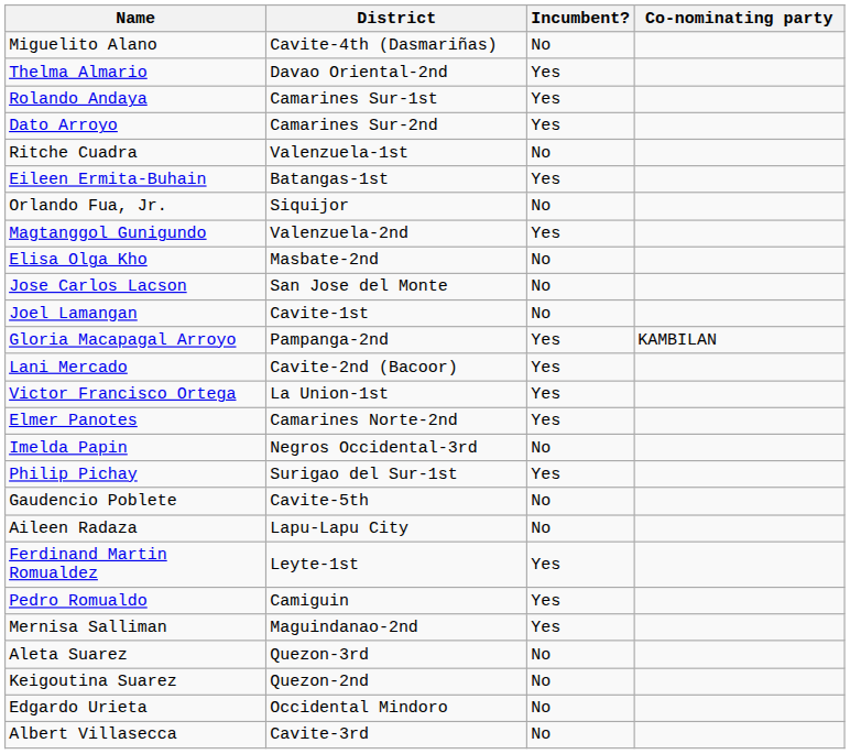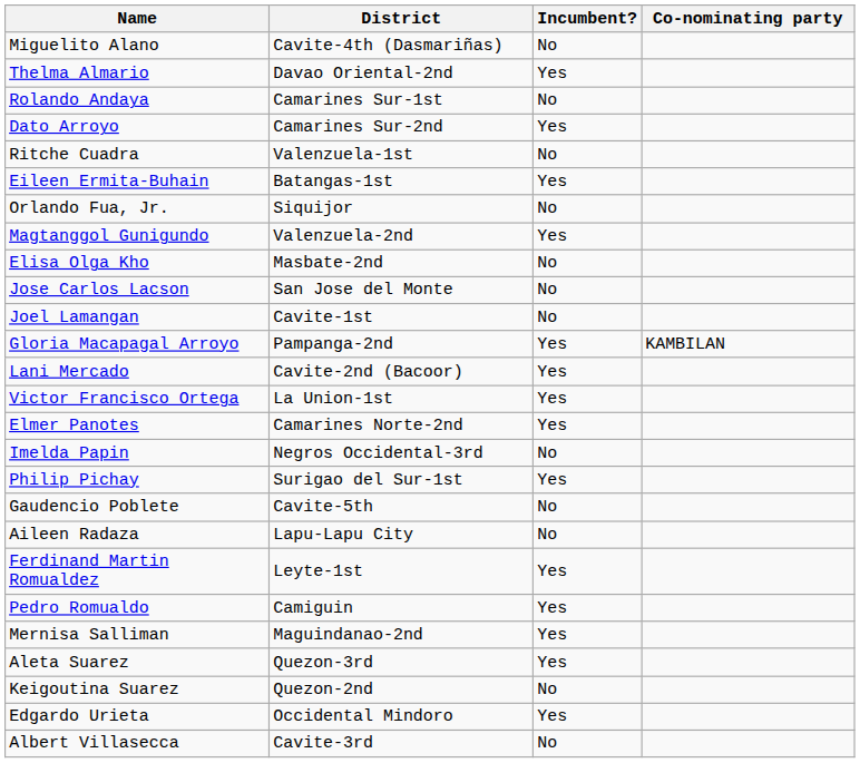 <table class=wikitable>
 <tr>
 <th width=200px>Name</th>
 <th width=200px>District</th>
 <th>Incumbent?</th>
 <th width=160px>Co-nominating party</th>
 </tr>
 <tr>
 <td>Miguelito Alano</td>
 <td>Cavite-4th (Dasmariñas)</td>
 <td>No</td>
 <td></td>
 </tr>
 <tr>
 <td><a href='#'>Thelma Almario</a></td>
 <td>Davao Oriental-2nd</td>
 <td>Yes</td>
 <td></td>
 </tr>
 <tr>
 <td><a href='#'>Rolando Andaya</a></td>
 <td>Camarines Sur-1st</td>
-<td>Yes</td>
+<td>No</td>
 <td></td>
 </tr>
 <tr>
 <td><a href='#'>Dato Arroyo</a></td>
 <td>Camarines Sur-2nd</td>
 <td>Yes</td>
 <td></td>
 </tr>
 <tr>
 <td>Ritche Cuadra</td>
 <td>Valenzuela-1st</td>
 <td>No</td>
 <td></td>
 </tr>
 <tr>
 <td><a href='#'>Eileen Ermita-Buhain</a></td>
 <td>Batangas-1st</td>
 <td>Yes</td>
 <td></td>
 </tr>
 <tr>
 <td>Orlando Fua, Jr.</td>
 <td>Siquijor</td>
 <td>No</td>
 <td></td>
 </tr>
 <tr>
 <td><a href='#'>Magtanggol Gunigundo</a></td>
 <td>Valenzuela-2nd</td>
 <td>Yes</td>
 <td></td>
 </tr>
 <tr>
 <td><a href='#'>Elisa Olga Kho</a></td>
 <td>Masbate-2nd</td>
 <td>No</td>
 <td></td>
 </tr>
 <tr>
 <td><a href='#'>Jose Carlos Lacson</a></td>
 <td>San Jose del Monte</td>
 <td>No</td>
 <td></td>
 </tr>
 <tr>
 <td><a href='#'>Joel Lamangan</a></td>
 <td>Cavite-1st</td>
 <td>No</td>
 <td></td>
 </tr>
 <tr>
 <td><a href='#'>Gloria Macapagal Arroyo</a></td>
 <td>Pampanga-2nd</td>
 <td>Yes</td>
 <td>KAMBILAN</td>
 </tr>
 <tr>
 <td><a href='#'>Lani Mercado</a></td>
 <td>Cavite-2nd (Bacoor)</td>
 <td>Yes</td>
 <td></td>
 </tr>
 <tr>
 <td><a href='#'>Victor Francisco Ortega</a></td>
 <td>La Union-1st</td>
 <td>Yes</td>
 <td></td>
 </tr>
 <tr>
 <td><a href='#'>Elmer Panotes</a></td>
 <td>Camarines Norte-2nd</td>
 <td>Yes</td>
 <td></td>
 </tr>
 <tr>
 <td><a href='#'>Imelda Papin</a></td>
 <td>Negros Occidental-3rd</td>
 <td>No</td>
 <td></td>
 </tr>
 <tr>
 <td><a href='#'>Philip Pichay</a></td>
 <td>Surigao del Sur-1st</td>
 <td>Yes</td>
 <td></td>
 </tr>
 <tr>
 <td>Gaudencio Poblete</td>
 <td>Cavite-5th</td>
 <td>No</td>
 <td></td>
 </tr>
 <tr>
 <td>Aileen Radaza</td>
 <td>Lapu-Lapu City</td>
 <td>No</td>
 <td></td>
 </tr>
 <tr>
 <td><a href='#'>Ferdinand Martin Romualdez</a></td>
 <td>Leyte-1st</td>
 <td>Yes</td>
 <td></td>
 </tr>
 <tr>
 <td><a href='#'>Pedro Romualdo</a></td>
 <td>Camiguin</td>
 <td>Yes</td>
 <td></td>
 </tr>
 <tr>
 <td>Mernisa Salliman</td>
 <td>Maguindanao-2nd</td>
 <td>Yes</td>
 <td></td>
 </tr>
 <tr>
 <td>Aleta Suarez</td>
 <td>Quezon-3rd</td>
-<td>No</td>
+<td>Yes</td>
 <td></td>
 </tr>
 <tr>
 <td>Keigoutina Suarez</td>
 <td>Quezon-2nd</td>
 <td>No</td>
 <td></td>
 </tr>
 <tr>
 <td>Edgardo Urieta</td>
 <td>Occidental Mindoro</td>
-<td>No</td>
+<td>Yes</td>
 <td></td>
 </tr>
 <tr>
 <td>Albert Villasecca</td>
 <td>Cavite-3rd</td>
 <td>No</td>
 <td></td>
 </tr>
 </table>
